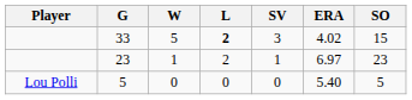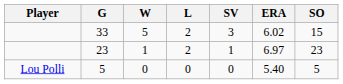 <table class="wikitable sortable">
 <tr>
 <th bgcolor="#DDDDFF" width="16%">Player</th>
 <th bgcolor="#DDDDFF" width="9%">G</th>
 <th bgcolor="#DDDDFF" width="9%">W</th>
 <th bgcolor="#DDDDFF" width="9%">L</th>
 <th bgcolor="#DDDDFF" width="9%">SV</th>
 <th bgcolor="#DDDDFF" width="9%">ERA</th>
 <th bgcolor="#DDDDFF" width="9%">SO</th>
 </tr>
 <tr align="center">
 <td></td>
 <td>33</td>
 <td>5</td>
-<td><strong>2</strong></td>
+<td>2</td>
 <td>3</td>
-<td>4.02</td>
+<td>6.02</td>
 <td>15</td>
 </tr>
 <tr align="center">
 <td></td>
 <td>23</td>
 <td>1</td>
 <td>2</td>
 <td>1</td>
 <td>6.97</td>
 <td>23</td>
 </tr>
 <tr align="center">
 <td><a href='#'>Lou Polli</a></td>
 <td>5</td>
 <td>0</td>
 <td>0</td>
 <td>0</td>
 <td>5.40</td>
 <td>5</td>
 </tr>
 </table>
